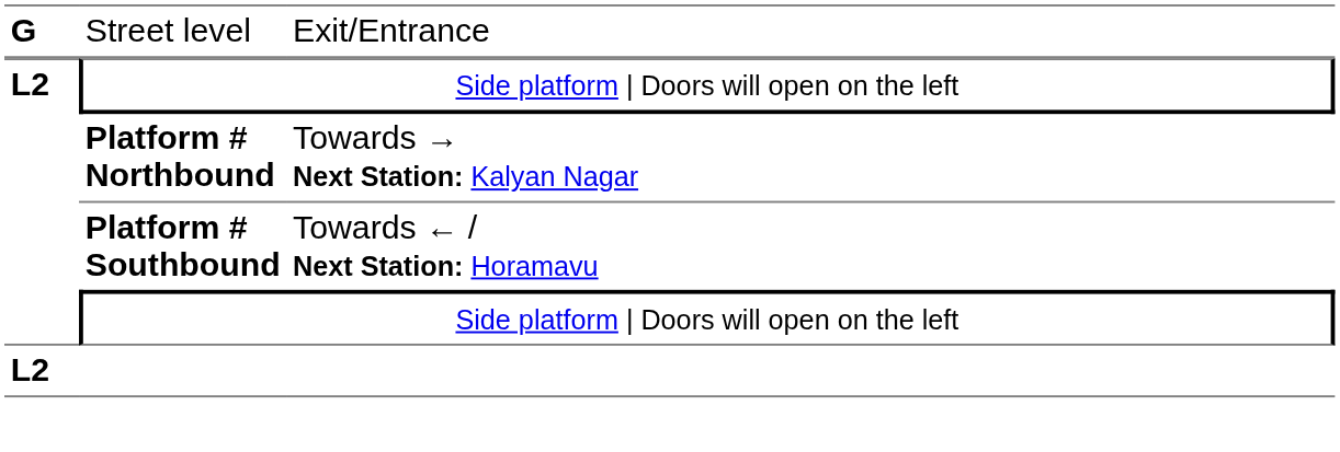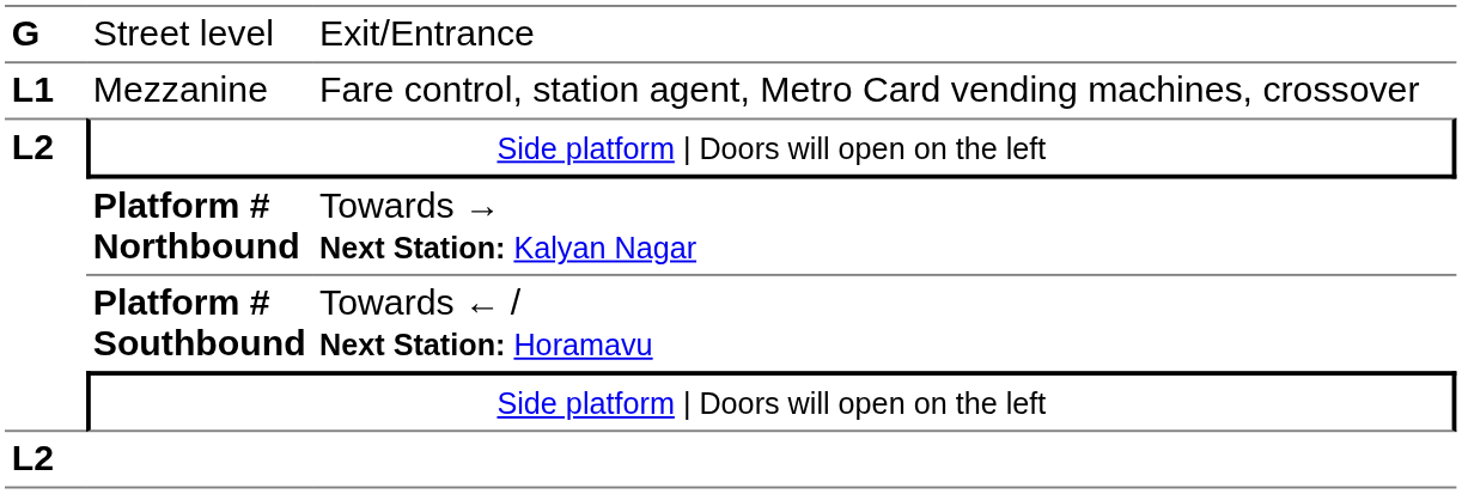 <table table border=0 cellspacing=0 cellpadding=3>
 <tr>
 <td style="border-bottom:solid 1px gray;border-top:solid 1px gray;" width=30 valign=top><strong>G</strong></td>
 <td style="border-top:solid 1px gray;border-bottom:solid 1px gray;" width=85 valign=top>Street level</td>
 <td style="border-top:solid 1px gray;border-bottom:solid 1px gray;" width=500 valign=top>Exit/Entrance</td>
+</tr>
+<tr>
+<td valign=top><strong>L1</strong></td>
+<td valign=top>Mezzanine</td>
+<td valign=top>Fare control, station agent, Metro Card vending machines, crossover<br></td>
 </tr>
 <tr>
 <td style="border-top:solid 1px gray;border-bottom:solid 1px gray;" width=30 rowspan=4 valign=top><strong>L2</strong></td>
 <td style="border-top:solid 1px gray;border-right:solid 2px black;border-left:solid 2px black;border-bottom:solid 2px black;text-align:center;" colspan=2><small><a href='#'>Side platform</a> | Doors will open on the left </small></td>
 </tr>
 <tr>
 <td style="border-bottom:solid 1px gray;" width=85><span><strong>Platform #</strong><br><strong>Northbound</strong></span></td>
 <td style="border-bottom:solid 1px gray;" width=500>Towards → <br><small><strong>Next Station:</strong> <a href='#'>Kalyan Nagar</a></small></td>
 </tr>
 <tr>
 <td><span><strong>Platform #</strong><br><strong>Southbound</strong></span></td>
 <td>Towards ←  / <br><small><strong>Next Station:</strong> <a href='#'>Horamavu</a></small></td>
 </tr>
 <tr>
 <td style="border-top:solid 2px black;border-right:solid 2px black;border-left:solid 2px black;border-bottom:solid 1px gray;" colspan=2  align=center><small><a href='#'>Side platform</a> | Doors will open on the left </small></td>
 </tr>
 <tr>
 <td style="border-bottom:solid 1px gray;" width=30 rowspan=2 valign=top><strong>L2</strong></td>
 <td style="border-bottom:solid 1px gray;" width=85></td>
 <td style="border-bottom:solid 1px gray;" width=500></td>
 </tr>
 <tr>
 </tr>
 </table>
